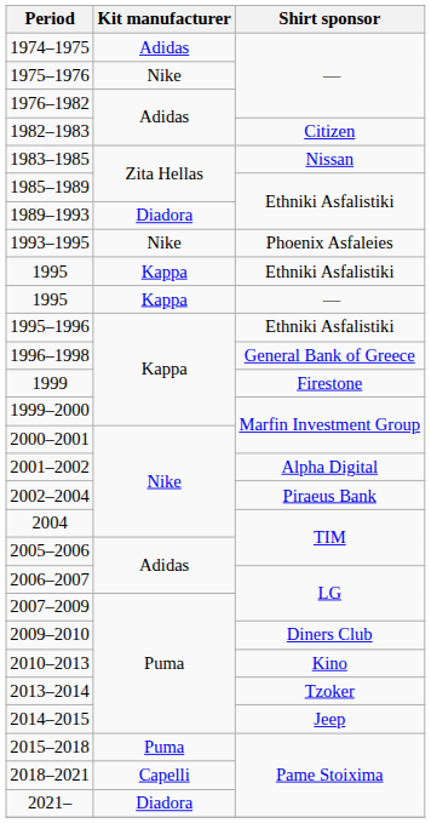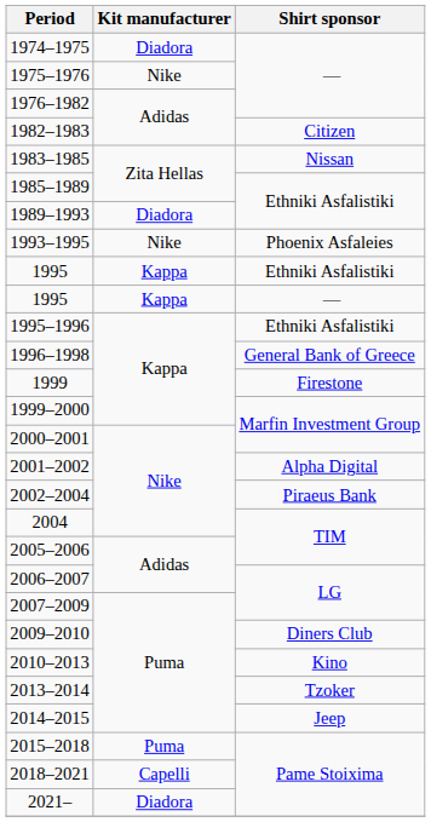 <table class="wikitable" style="text-align:center;margin-left:1em">
 <tr>
 <th>Period</th>
 <th>Kit manufacturer</th>
 <th>Shirt sponsor</th>
 </tr>
 <tr>
 <td>1974–1975</td>
-<td><a href='#'>Adidas</a></td>
+<td><a href='#'>Diadora</a></td>
 <td rowspan=3> —</td>
 </tr>
 <tr>
 <td>1975–1976</td>
 <td>Nike</td>
 </tr>
 <tr>
 <td>1976–1982</td>
 <td rowspan=2>Adidas</td>
 </tr>
 <tr>
 <td>1982–1983</td>
 <td><a href='#'>Citizen</a></td>
 </tr>
 <tr>
 <td>1983–1985</td>
 <td rowspan=2>Zita Hellas</td>
 <td><a href='#'>Nissan</a></td>
 </tr>
 <tr>
 <td>1985–1989</td>
 <td rowspan=2>Ethniki Asfalistiki</td>
 </tr>
 <tr>
 <td>1989–1993</td>
 <td><a href='#'>Diadora</a></td>
 </tr>
 <tr>
 <td>1993–1995</td>
 <td>Nike</td>
 <td>Phoenix Asfaleies</td>
 </tr>
 <tr>
 <td>1995</td>
 <td><a href='#'>Kappa</a></td>
 <td>Ethniki Asfalistiki</td>
 </tr>
 <tr>
 <td>1995</td>
 <td><a href='#'>Kappa</a></td>
 <td> —</td>
 </tr>
 <tr>
 <td>1995–1996</td>
 <td rowspan=4>Kappa</td>
 <td>Ethniki Asfalistiki</td>
 </tr>
 <tr>
 <td>1996–1998</td>
 <td><a href='#'>General Bank of Greece</a></td>
 </tr>
 <tr>
 <td>1999</td>
 <td><a href='#'>Firestone</a></td>
 </tr>
 <tr>
 <td>1999–2000</td>
 <td rowspan=2><a href='#'>Marfin Investment Group</a></td>
 </tr>
 <tr>
 <td>2000–2001</td>
 <td rowspan=4><a href='#'>Nike</a></td>
 </tr>
 <tr>
 <td>2001–2002</td>
 <td><a href='#'>Alpha Digital</a></td>
 </tr>
 <tr>
 <td>2002–2004</td>
 <td><a href='#'>Piraeus Bank</a></td>
 </tr>
 <tr>
 <td>2004</td>
 <td rowspan=2><a href='#'>TIM</a></td>
 </tr>
 <tr>
 <td>2005–2006</td>
 <td rowspan=2>Adidas</td>
 </tr>
 <tr>
 <td>2006–2007</td>
 <td rowspan=2><a href='#'>LG</a></td>
 </tr>
 <tr>
 <td>2007–2009</td>
 <td rowspan=5>Puma</td>
 </tr>
 <tr>
 <td>2009–2010</td>
 <td><a href='#'>Diners Club</a></td>
 </tr>
 <tr>
 <td>2010–2013</td>
 <td><a href='#'>Kino</a></td>
 </tr>
 <tr>
 <td>2013–2014</td>
 <td><a href='#'>Tzoker</a></td>
 </tr>
 <tr>
 <td>2014–2015</td>
 <td><a href='#'>Jeep</a></td>
 </tr>
 <tr>
 <td>2015–2018</td>
 <td><a href='#'>Puma</a></td>
 <td rowspan=3><a href='#'>Pame Stoixima</a></td>
 </tr>
 <tr>
 <td>2018–2021</td>
 <td><a href='#'>Capelli</a></td>
 </tr>
 <tr>
 <td>2021–</td>
 <td><a href='#'>Diadora</a></td>
 </tr>
 <tr>
 </tr>
 </table>
